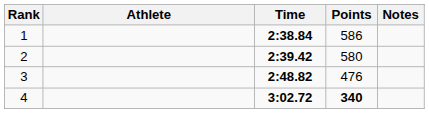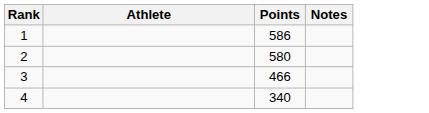 <table class="wikitable" style="text-align:center">
 <tr>
 <th width=40>Rank</th>
 <th width=250>Athlete</th>
-<th width=80>Time</th>
 <th width=55>Points</th>
 <th width=50>Notes</th>
 </tr>
 <tr>
 <td>1</td>
 <td align=left></td>
-<td><strong>2:38.84</strong></td>
 <td>586</td>
 <td></td>
 </tr>
 <tr>
 <td>2</td>
 <td align=left></td>
-<td><strong>2:39.42</strong></td>
 <td>580</td>
 <td></td>
 </tr>
 <tr>
 <td>3</td>
 <td align=left></td>
-<td><strong>2:48.82</strong></td>
-<td>476</td>
+<td>466</td>
 <td></td>
 </tr>
 <tr>
 <td>4</td>
 <td align=left></td>
-<td><strong>3:02.72</strong></td>
-<td><strong>340</strong></td>
+<td>340</td>
 <td></td>
 </tr>
 </table>
